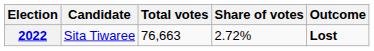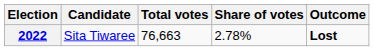 <table class="wikitable">
 <tr>
 <th>Election</th>
 <th>Candidate</th>
 <th>Total votes</th>
 <th>Share of votes</th>
 <th>Outcome</th>
 </tr>
 <tr>
 <th><a href='#'>2022</a></th>
 <td><a href='#'>Sita Tiwaree</a></td>
 <td>76,663</td>
-<td>2.72%</td>
+<td>2.78%</td>
 <td><strong>Lost</strong> </td>
 </tr>
 </table>
